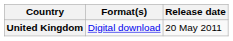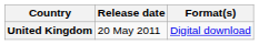 <table class="wikitable plainrowheaders">
 <tr>
 <th scope="col">Country</th>
+<th scope="col">Release date</th>
 <th scope="col">Format(s)</th>
-<th scope="col">Release date</th>
 </tr>
 <tr>
 <th scope="row">United Kingdom</th>
+<td>20 May 2011</td>
 <td><a href='#'>Digital download</a></td>
-<td>20 May 2011</td>
 </tr>
 </table>
